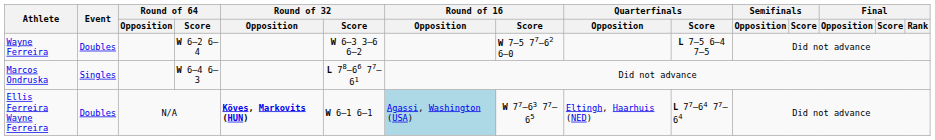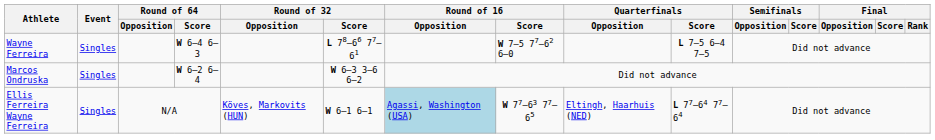 <table class=wikitable style="font-size:90%">
 <tr>
 <th rowspan="2">Athlete</th>
 <th rowspan="2">Event</th>
 <th colspan="2">Round of 64</th>
 <th colspan="2">Round of 32</th>
 <th colspan="2">Round of 16</th>
 <th colspan="2">Quarterfinals</th>
 <th colspan="2">Semifinals</th>
 <th colspan="3">Final</th>
 </tr>
 <tr>
 <th>Opposition</th>
 <th>Score</th>
 <th>Opposition</th>
 <th>Score</th>
 <th>Opposition</th>
 <th>Score</th>
 <th>Opposition</th>
 <th>Score</th>
 <th>Opposition</th>
 <th>Score</th>
 <th>Opposition</th>
 <th>Score</th>
 <th>Rank</th>
 </tr>
 <tr>
 <td><a href='#'>Wayne Ferreira</a></td>
-<td><a href='#'>Doubles</a></td>
+<td><a href='#'>Singles</a></td>
 <td align=center></td>
-<td align=center><strong>W</strong> 6–2 6–4</td>
+<td align=center><strong>W</strong> 6–4 6–3</td>
 <td align=center></td>
-<td align=center><strong>W</strong> 6–3 3–6 6–2</td>
+<td align=center><strong>L</strong> 7<sup>8</sup>–6<sup>6</sup> 7<sup>7</sup>–6<sup>1</sup></td>
 <td align=center></td>
 <td><strong>W</strong> 7–5 7<sup>7</sup>–6<sup>2</sup> 6–0</td>
 <td align=center></td>
 <td align=center><strong>L</strong> 7–5 6–4 7–5</td>
 <td align=center colspan=5>Did not advance</td>
 </tr>
 <tr>
 <td><a href='#'>Marcos Ondruska</a></td>
 <td><a href='#'>Singles</a></td>
 <td align=center></td>
-<td align=center><strong>W</strong> 6–4 6–3</td>
+<td align=center><strong>W</strong> 6–2 6–4</td>
 <td align=center></td>
-<td align=center><strong>L</strong> 7<sup>8</sup>–6<sup>6</sup> 7<sup>7</sup>–6<sup>1</sup></td>
+<td align=center><strong>W</strong> 6–3 3–6 6–2</td>
 <td align=center colspan=9>Did not advance</td>
 </tr>
 <tr>
 <td><a href='#'>Ellis Ferreira</a><br><a href='#'>Wayne Ferreira</a></td>
-<td><a href='#'>Doubles</a></td>
+<td><a href='#'>Singles</a></td>
 <td align=center colspan=2>N/A</td>
-<td><strong> <a href='#'>Köves</a>, <a href='#'>Markovits</a> (<a href='#'>HUN</a>)</strong></td>
+<td> <a href='#'>Köves</a>, <a href='#'>Markovits</a> (<a href='#'>HUN</a>)</td>
 <td><strong>W</strong> 6–1 6–1</td>
 <td style="background: lightblue;"> <a href='#'>Agassi</a>, <a href='#'>Washington</a> (<a href='#'>USA</a>)</td>
 <td align=center><strong>W</strong> 7<sup>7</sup>–6<sup>3</sup> 7<sup>7</sup>–6<sup>5</sup></td>
 <td> <a href='#'>Eltingh</a>, <a href='#'>Haarhuis</a> (<a href='#'>NED</a>)</td>
 <td><strong>L</strong> 7<sup>7</sup>–6<sup>4</sup> 7<sup>7</sup>–6<sup>4</sup></td>
 <td align=center colspan=5>Did not advance</td>
 </tr>
 </table>
